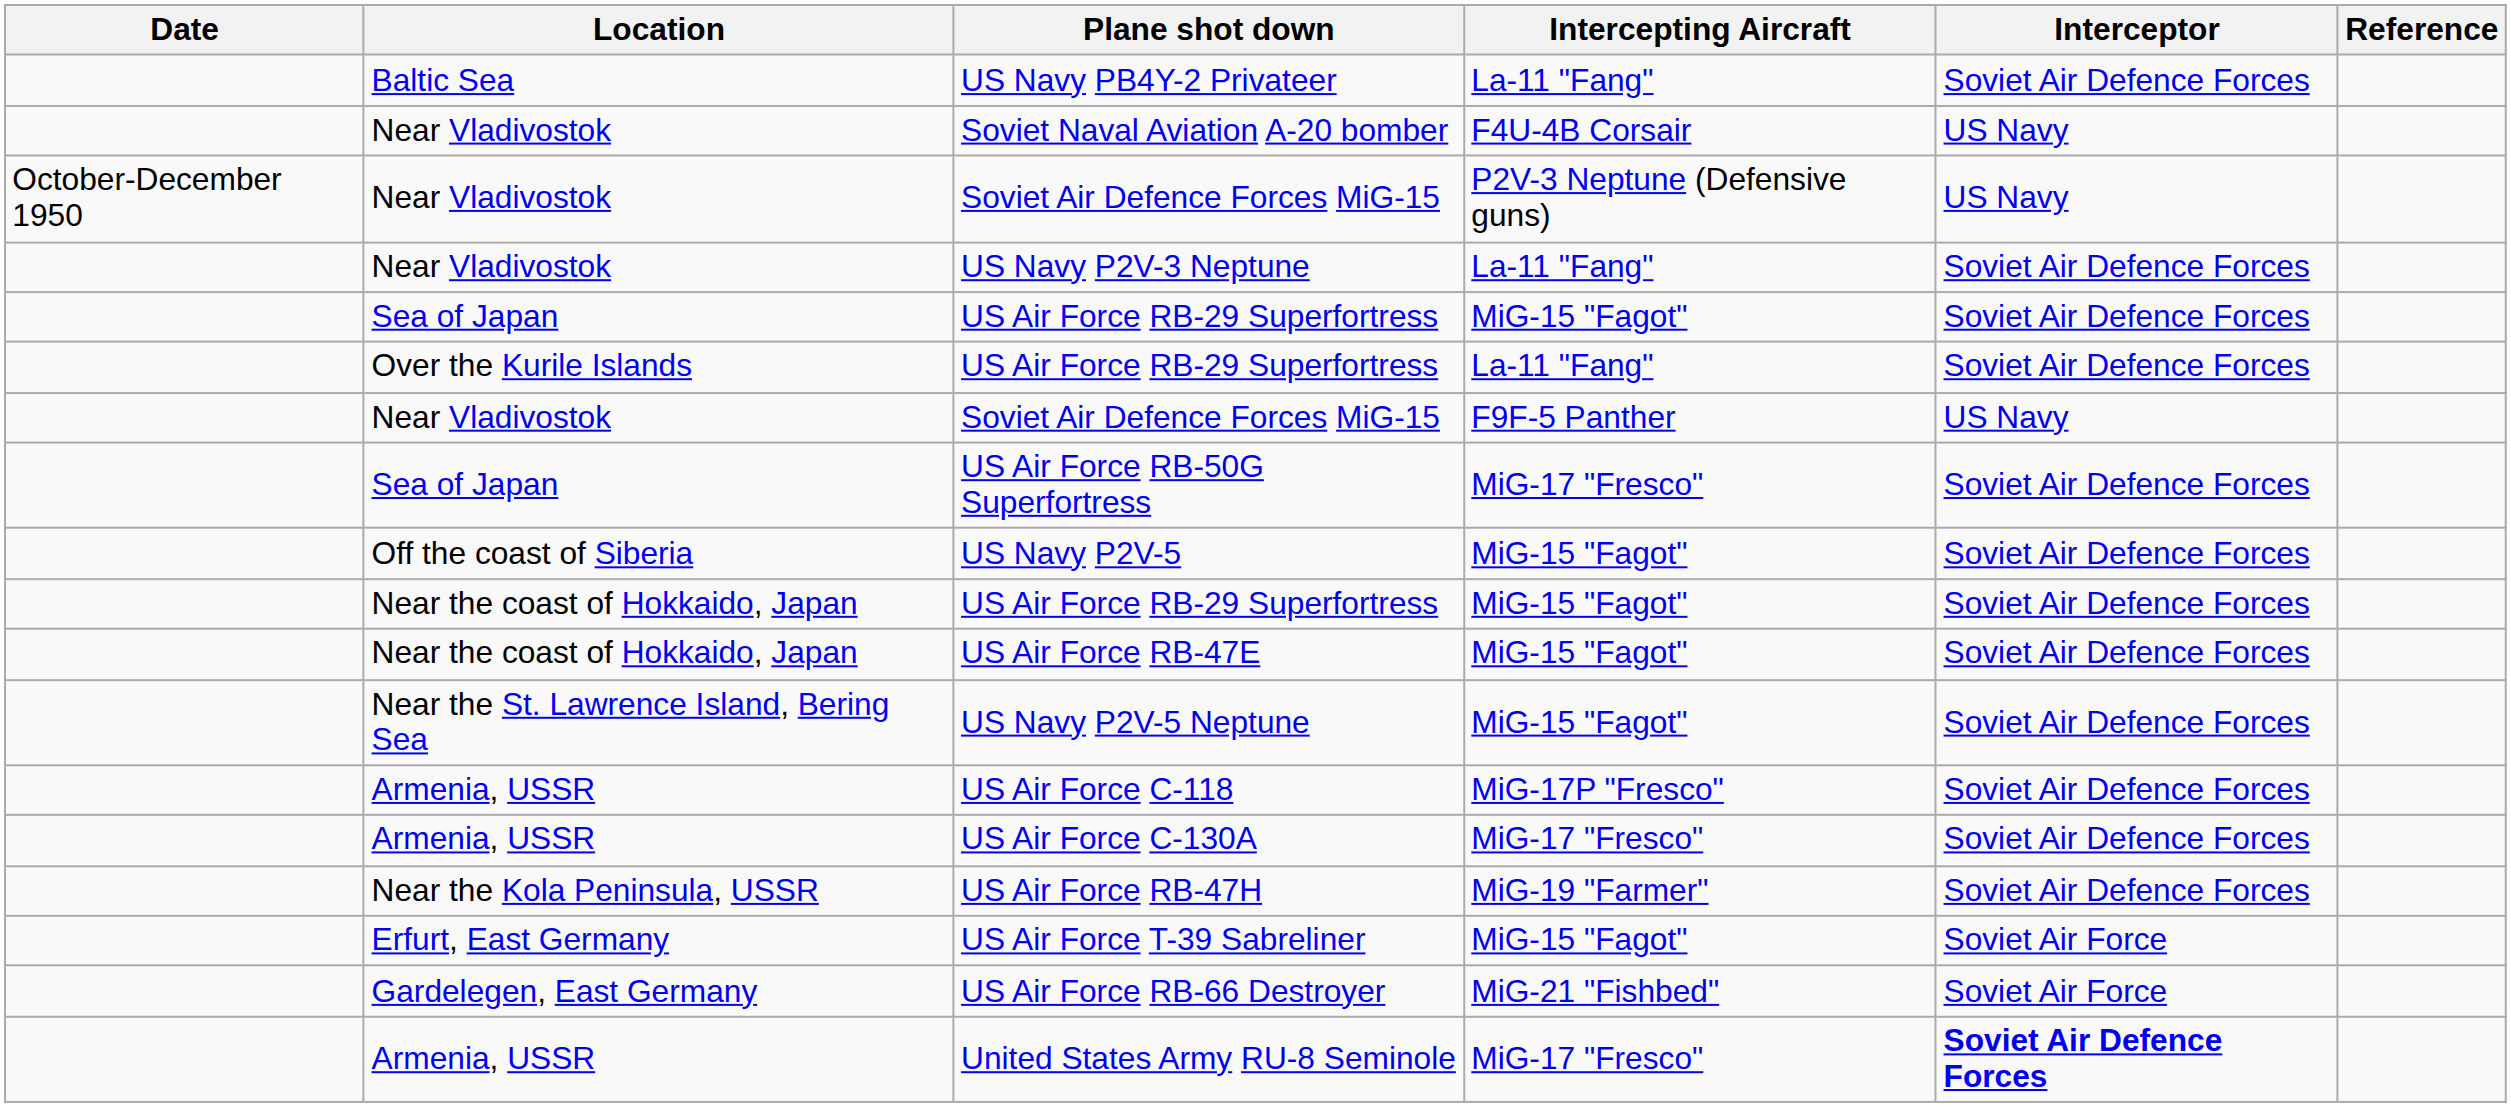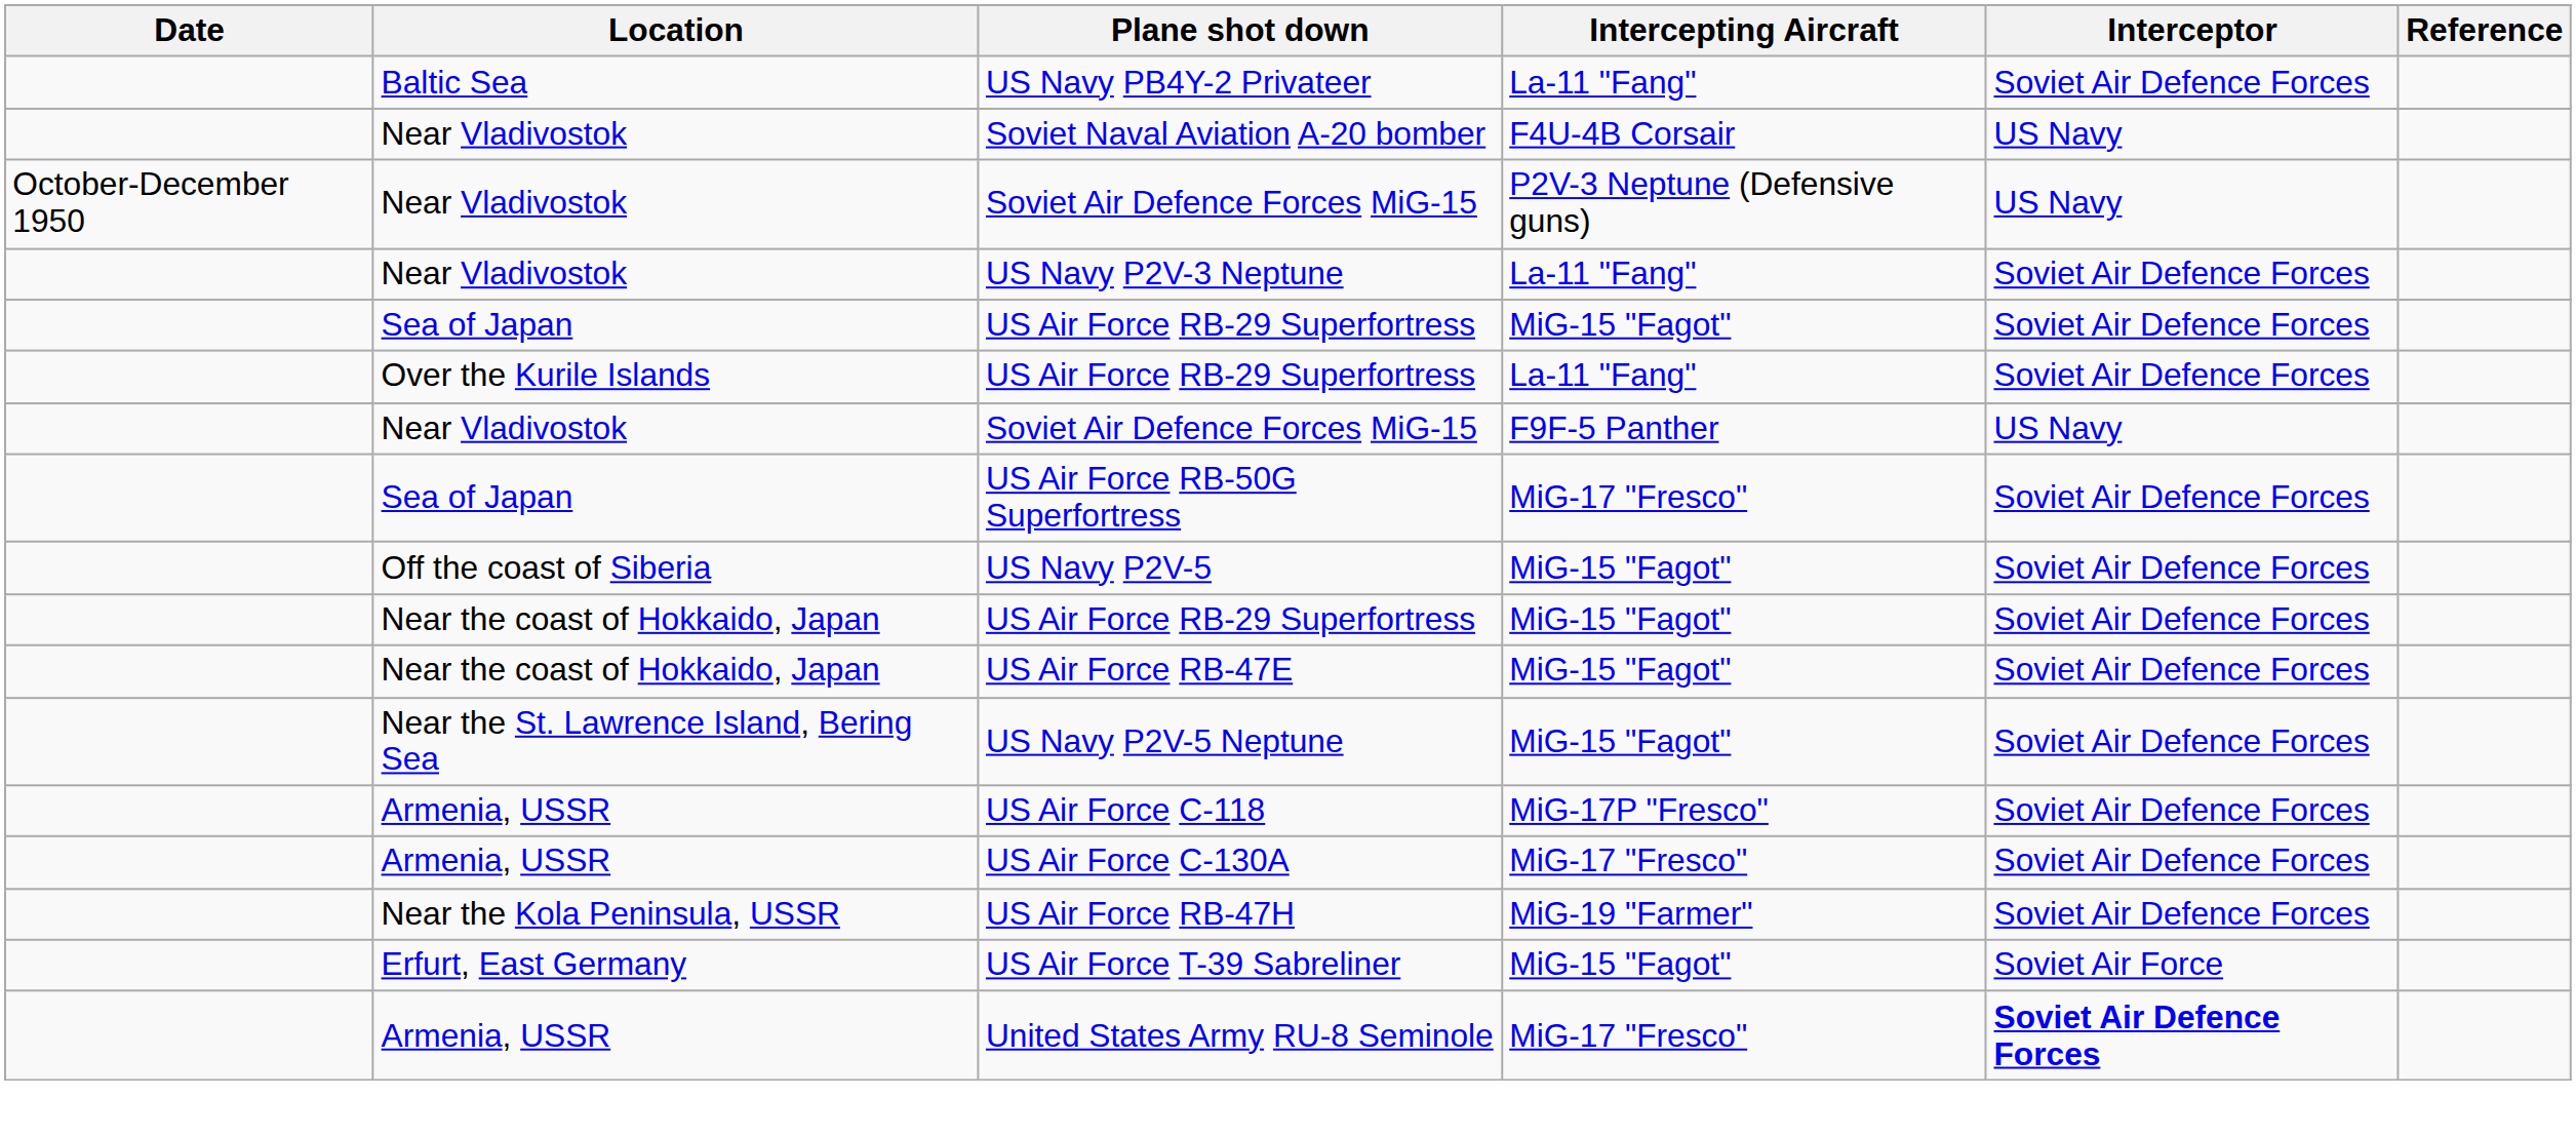 <table class="wikitable sortable" width="100%">
 <tr>
 <th>Date</th>
 <th>Location</th>
 <th>Plane shot down</th>
 <th>Intercepting Aircraft</th>
 <th>Interceptor</th>
 <th width=5% class=unsortable>Reference</th>
 </tr>
 <tr>
 <td></td>
 <td><a href='#'>Baltic Sea</a></td>
 <td> <a href='#'>US Navy</a> <a href='#'>PB4Y-2 Privateer</a></td>
 <td><a href='#'>La-11 "Fang"</a></td>
 <td> <a href='#'>Soviet Air Defence Forces</a></td>
 <td></td>
 </tr>
 <tr>
 <td></td>
 <td>Near <a href='#'>Vladivostok</a></td>
 <td> <a href='#'>Soviet Naval Aviation</a> <a href='#'>A-20 bomber</a></td>
 <td><a href='#'>F4U-4B Corsair</a></td>
 <td> <a href='#'>US Navy</a></td>
 <td></td>
 </tr>
 <tr>
 <td>October-December 1950</td>
 <td>Near <a href='#'>Vladivostok</a></td>
 <td> <a href='#'>Soviet Air Defence Forces</a> <a href='#'>MiG-15</a></td>
 <td><a href='#'>P2V-3 Neptune</a> (Defensive guns)</td>
 <td> <a href='#'>US Navy</a></td>
 <td></td>
 </tr>
 <tr>
 <td></td>
 <td>Near <a href='#'>Vladivostok</a></td>
 <td> <a href='#'>US Navy</a> <a href='#'>P2V-3 Neptune</a></td>
 <td><a href='#'>La-11 "Fang"</a></td>
 <td> <a href='#'>Soviet Air Defence Forces</a></td>
 <td></td>
 </tr>
 <tr>
 <td></td>
 <td><a href='#'>Sea of Japan</a></td>
 <td> <a href='#'>US Air Force</a> <a href='#'>RB-29 Superfortress</a></td>
 <td><a href='#'>MiG-15 "Fagot"</a></td>
 <td> <a href='#'>Soviet Air Defence Forces</a></td>
 <td></td>
 </tr>
 <tr>
 <td></td>
 <td>Over the <a href='#'>Kurile Islands</a></td>
 <td> <a href='#'>US Air Force</a> <a href='#'>RB-29 Superfortress</a></td>
 <td><a href='#'>La-11 "Fang"</a></td>
 <td> <a href='#'>Soviet Air Defence Forces</a></td>
 <td></td>
 </tr>
 <tr>
 <td></td>
 <td>Near <a href='#'>Vladivostok</a></td>
 <td> <a href='#'>Soviet Air Defence Forces</a> <a href='#'>MiG-15</a></td>
 <td><a href='#'>F9F-5 Panther</a></td>
 <td> <a href='#'>US Navy</a></td>
 <td></td>
 </tr>
 <tr>
 <td></td>
 <td><a href='#'>Sea of Japan</a></td>
 <td> <a href='#'>US Air Force</a> <a href='#'>RB-50G Superfortress</a></td>
 <td><a href='#'>MiG-17 "Fresco"</a></td>
 <td> <a href='#'>Soviet Air Defence Forces</a></td>
 <td></td>
 </tr>
 <tr>
 <td></td>
 <td>Off the coast of <a href='#'>Siberia</a></td>
 <td> <a href='#'>US Navy</a> <a href='#'>P2V-5</a></td>
 <td><a href='#'>MiG-15 "Fagot"</a></td>
 <td> <a href='#'>Soviet Air Defence Forces</a></td>
 <td></td>
 </tr>
 <tr>
 <td></td>
 <td>Near the coast of <a href='#'>Hokkaido</a>, <a href='#'>Japan</a></td>
 <td> <a href='#'>US Air Force</a> <a href='#'>RB-29 Superfortress</a></td>
 <td><a href='#'>MiG-15 "Fagot"</a></td>
 <td> <a href='#'>Soviet Air Defence Forces</a></td>
 <td></td>
 </tr>
 <tr>
 <td></td>
 <td>Near the coast of <a href='#'>Hokkaido</a>, <a href='#'>Japan</a></td>
 <td> <a href='#'>US Air Force</a> <a href='#'>RB-47E</a></td>
 <td><a href='#'>MiG-15 "Fagot"</a></td>
 <td> <a href='#'>Soviet Air Defence Forces</a></td>
 <td></td>
 </tr>
 <tr>
 <td></td>
 <td>Near the <a href='#'>St. Lawrence Island</a>, <a href='#'>Bering Sea</a></td>
 <td> <a href='#'>US Navy</a> <a href='#'>P2V-5 Neptune</a></td>
 <td><a href='#'>MiG-15 "Fagot"</a></td>
 <td> <a href='#'>Soviet Air Defence Forces</a></td>
 <td></td>
 </tr>
 <tr>
 <td></td>
 <td><a href='#'>Armenia</a>, <a href='#'>USSR</a></td>
 <td> <a href='#'>US Air Force</a> <a href='#'>C-118</a></td>
 <td><a href='#'>MiG-17P "Fresco"</a></td>
 <td> <a href='#'>Soviet Air Defence Forces</a></td>
 <td></td>
 </tr>
 <tr>
 <td></td>
 <td><a href='#'>Armenia</a>, <a href='#'>USSR</a></td>
 <td> <a href='#'>US Air Force</a> <a href='#'>C-130A</a></td>
 <td><a href='#'>MiG-17 "Fresco"</a></td>
 <td> <a href='#'>Soviet Air Defence Forces</a></td>
 <td></td>
 </tr>
 <tr>
 <td></td>
 <td>Near the <a href='#'>Kola Peninsula</a>, <a href='#'>USSR</a></td>
 <td> <a href='#'>US Air Force</a> <a href='#'>RB-47H</a></td>
 <td><a href='#'>MiG-19 "Farmer"</a></td>
 <td> <a href='#'>Soviet Air Defence Forces</a></td>
 <td></td>
 </tr>
 <tr>
 <td></td>
 <td><a href='#'>Erfurt</a>, <a href='#'>East Germany</a></td>
 <td> <a href='#'>US Air Force</a> <a href='#'>T-39 Sabreliner</a></td>
 <td><a href='#'>MiG-15 "Fagot"</a></td>
 <td> <a href='#'>Soviet Air Force</a></td>
 <td></td>
 </tr>
 <tr>
 <td></td>
-<td><a href='#'>Gardelegen</a>, <a href='#'>East Germany</a></td>
-<td> <a href='#'>US Air Force</a> <a href='#'>RB-66 Destroyer</a></td>
-<td><a href='#'>MiG-21 "Fishbed"</a></td>
-<td> <a href='#'>Soviet Air Force</a></td>
-<td></td>
-</tr>
-<tr>
-<td></td>
 <td><a href='#'>Armenia</a>, <a href='#'>USSR</a></td>
 <td> <a href='#'>United States Army</a> <a href='#'>RU-8 Seminole</a></td>
 <td><a href='#'>MiG-17 "Fresco"</a></td>
 <td><strong> <a href='#'>Soviet Air Defence Forces</a></strong></td>
 <td></td>
 </tr>
 </table>
